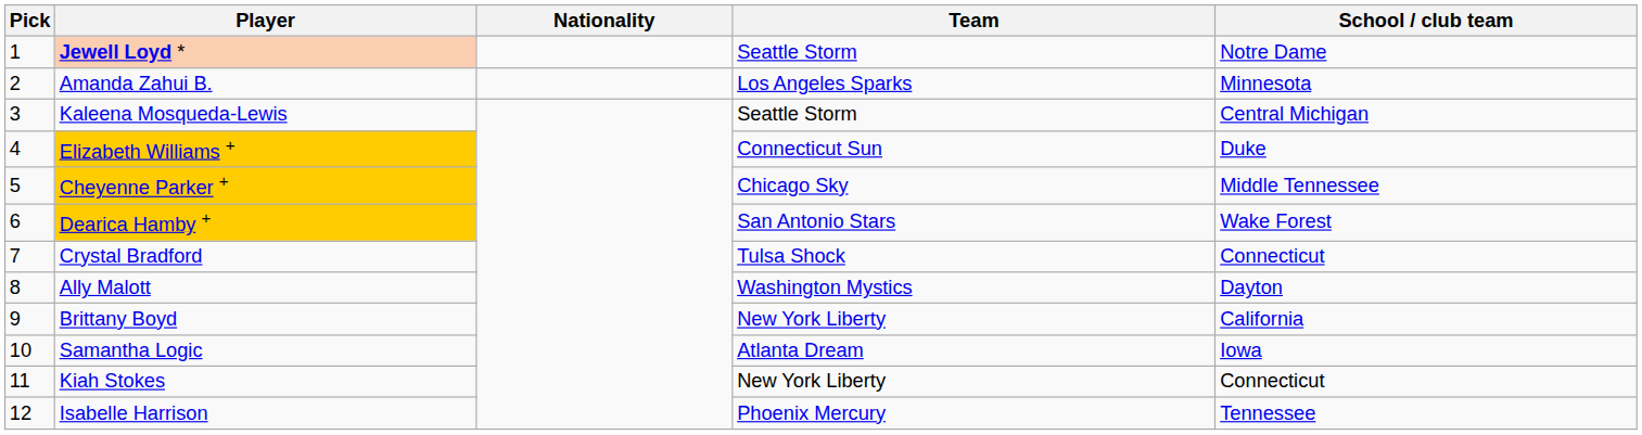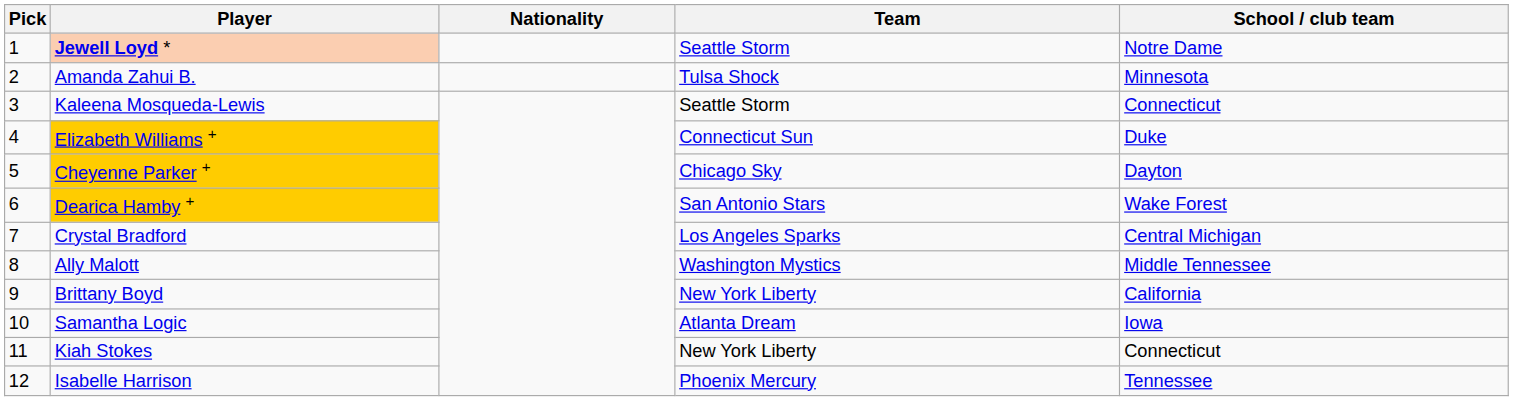 <table class="wikitable sortable">
 <tr>
 <th width=30>Pick</th>
 <th width=333>Player</th>
 <th width=200>Nationality</th>
 <th width=383>Team</th>
 <th width="333">School / club team</th>
 </tr>
 <tr>
 <td>1</td>
 <td bgcolor="#FBCEB1"><strong><a href='#'>Jewell Loyd</a></strong> *</td>
 <td></td>
 <td><a href='#'>Seattle Storm</a></td>
 <td><a href='#'>Notre Dame</a></td>
 </tr>
 <tr>
 <td>2</td>
 <td><a href='#'>Amanda Zahui B.</a></td>
 <td></td>
-<td><a href='#'>Los Angeles Sparks</a></td>
+<td><a href='#'>Tulsa Shock</a></td>
 <td><a href='#'>Minnesota</a></td>
 </tr>
 <tr>
 <td>3</td>
 <td><a href='#'>Kaleena Mosqueda-Lewis</a></td>
 <td rowspan=10></td>
 <td>Seattle Storm </td>
-<td><a href='#'>Central Michigan</a></td>
+<td><a href='#'>Connecticut</a></td>
 </tr>
 <tr>
 <td>4</td>
 <td bgcolor=#FFCC00><a href='#'>Elizabeth Williams</a> <sup>+</sup></td>
 <td><a href='#'>Connecticut Sun</a> </td>
 <td><a href='#'>Duke</a></td>
 </tr>
 <tr>
 <td>5</td>
 <td bgcolor="#FFCC00"><a href='#'>Cheyenne Parker</a> <sup>+</sup></td>
 <td><a href='#'>Chicago Sky</a></td>
-<td><a href='#'>Middle Tennessee</a></td>
+<td><a href='#'>Dayton</a></td>
 </tr>
 <tr>
 <td>6</td>
 <td bgcolor=#FFCC00><a href='#'>Dearica Hamby</a> <sup>+</sup></td>
 <td><a href='#'>San Antonio Stars</a> </td>
 <td><a href='#'>Wake Forest</a></td>
 </tr>
 <tr>
 <td>7</td>
 <td><a href='#'>Crystal Bradford</a></td>
-<td><a href='#'>Tulsa Shock</a></td>
-<td><a href='#'>Connecticut</a></td>
+<td><a href='#'>Los Angeles Sparks</a></td>
+<td><a href='#'>Central Michigan</a></td>
 </tr>
 <tr>
 <td>8</td>
 <td><a href='#'>Ally Malott</a></td>
 <td><a href='#'>Washington Mystics</a></td>
-<td><a href='#'>Dayton</a></td>
+<td><a href='#'>Middle Tennessee</a></td>
 </tr>
 <tr>
 <td>9</td>
 <td><a href='#'>Brittany Boyd</a></td>
 <td><a href='#'>New York Liberty</a> </td>
 <td><a href='#'>California</a></td>
 </tr>
 <tr>
 <td>10</td>
 <td><a href='#'>Samantha Logic</a></td>
 <td><a href='#'>Atlanta Dream</a></td>
 <td><a href='#'>Iowa</a></td>
 </tr>
 <tr>
 <td>11</td>
 <td><a href='#'>Kiah Stokes</a></td>
 <td>New York Liberty </td>
 <td>Connecticut</td>
 </tr>
 <tr>
 <td>12</td>
 <td><a href='#'>Isabelle Harrison</a></td>
 <td><a href='#'>Phoenix Mercury</a></td>
 <td><a href='#'>Tennessee</a></td>
 </tr>
 </table>
